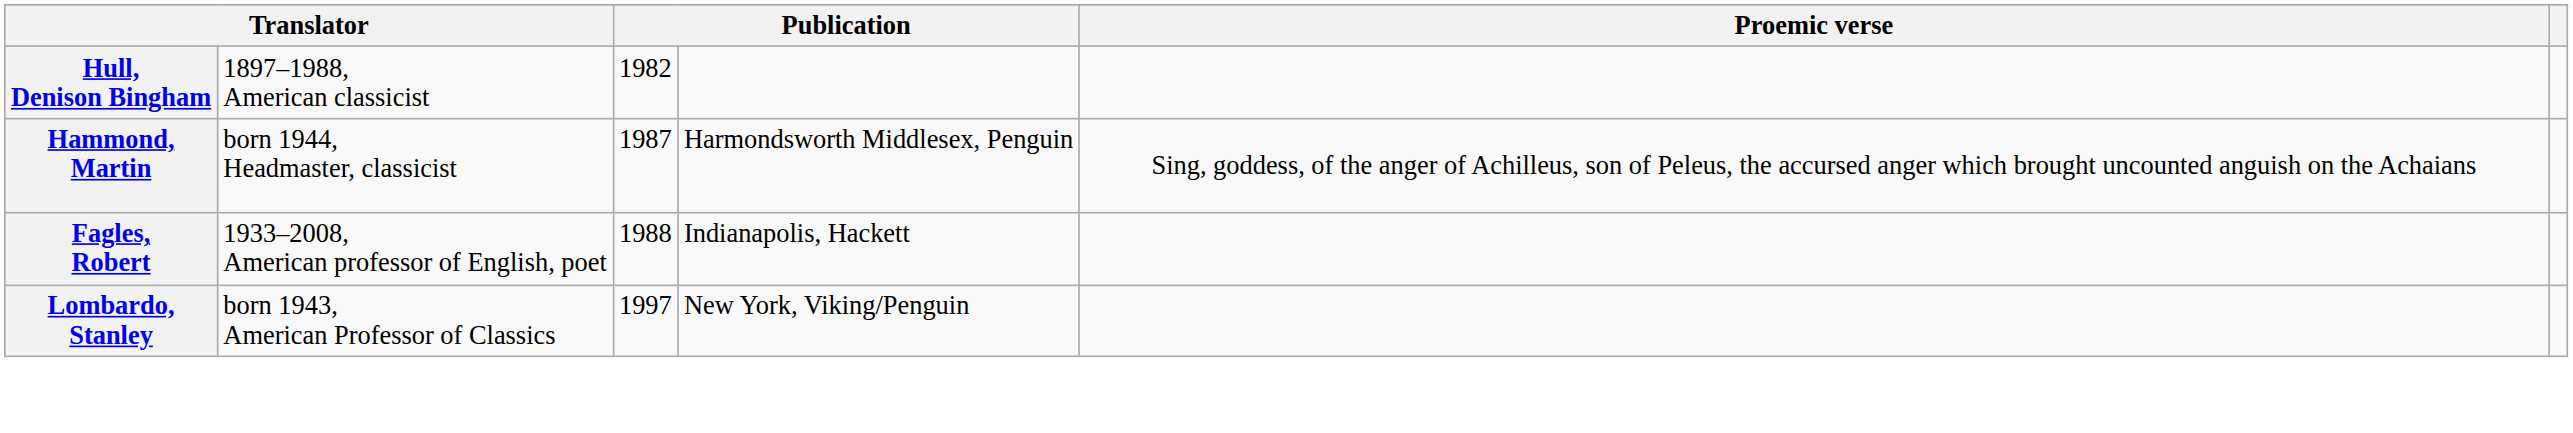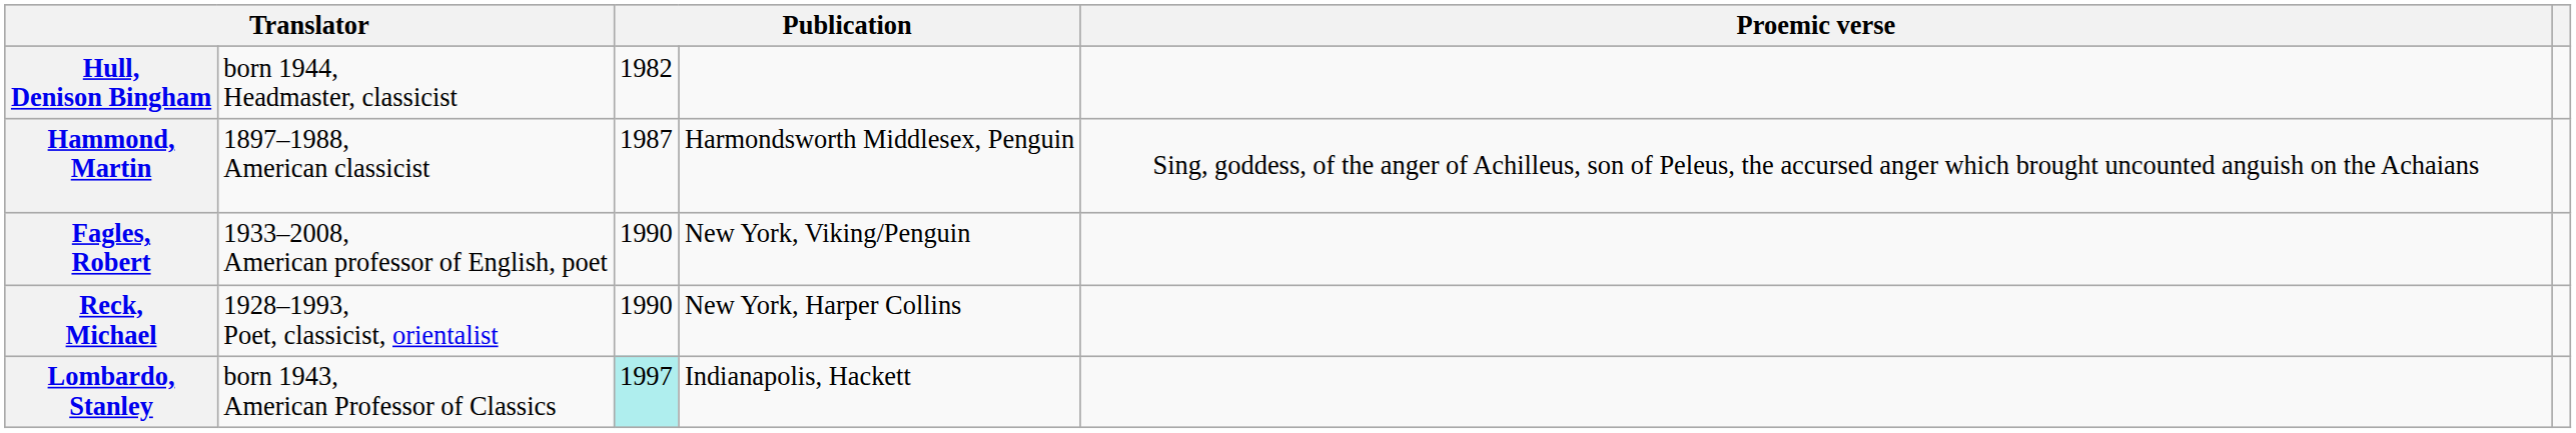 <table class="wikitable" ">
 <tr>
 <th scope="col" colspan="2">Translator</th>
 <th scope="col" colspan="2">Publication</th>
 <th scope="col">Proemic verse</th>
 <th scope="col"></th>
 </tr>
 <tr valign="top">
 <th><a href='#'>Hull,<br>Denison Bingham</a></th>
-<td>1897–1988,<br>American classicist</td>
+<td>born 1944,<br>Headmaster, classicist</td>
 <td>1982</td>
 <td></td>
 <td></td>
 <td> </td>
 </tr>
 <tr valign="top">
 <th><a href='#'>Hammond,<br>Martin</a></th>
-<td>born 1944,<br>Headmaster, classicist</td>
+<td>1897–1988,<br>American classicist</td>
 <td>1987</td>
 <td>Harmondsworth Middlesex, Penguin</td>
 <td><blockquote>Sing, goddess, of the anger of Achilleus, son of Peleus, the accursed anger which brought uncounted anguish on the Achaians</blockquote></td>
 <td></td>
 </tr>
 <tr valign="top">
 <th><a href='#'>Fagles,<br>Robert</a></th>
 <td>1933–2008,<br>American professor of English, poet</td>
-<td>1988</td>
-<td>Indianapolis, Hackett</td>
+<td>1990</td>
+<td>New York, Viking/Penguin</td>
+<td><blockquote></blockquote></td>
+<td></td>
+</tr>
+<tr valign="top">
+<th><a href='#'>Reck,<br>Michael</a></th>
+<td>1928–1993,<br>Poet, classicist, <a href='#'>orientalist</a></td>
+<td>1990</td>
+<td>New York, Harper Collins</td>
 <td><blockquote></blockquote></td>
 <td></td>
 </tr>
 <tr valign="top">
 <th><a href='#'>Lombardo,<br>Stanley</a></th>
 <td>born 1943,<br>American Professor of Classics</td>
-<td>1997</td>
-<td>New York, Viking/Penguin</td>
+<td style="background: paleturquoise;">1997</td>
+<td>Indianapolis, Hackett</td>
 <td><blockquote></blockquote></td>
 <td></td>
 </tr>
 </table>
